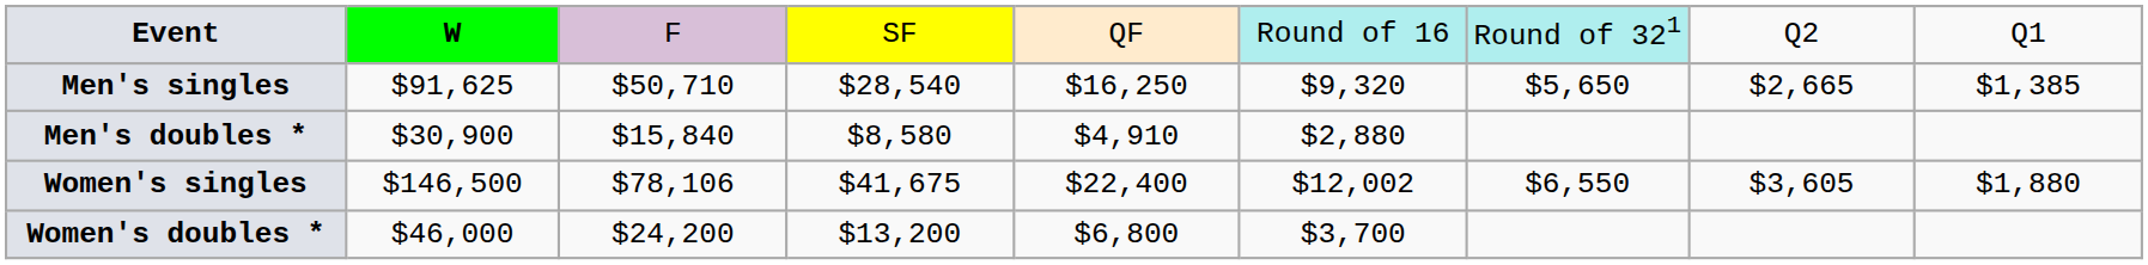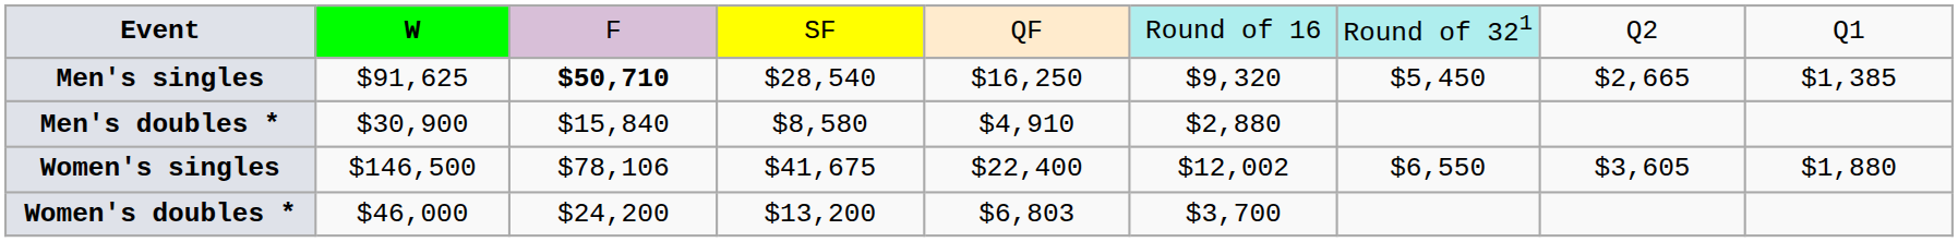 <table class=wikitable style=font-size:90%;text-align:center>
 <tr>
 <td style="width:130px; background:#dfe2e9;"><strong>Event</strong></td>
 <td style="width:80px; background:lime;"><strong>W</strong></td>
 <td style="width:85px; background:thistle;">F</td>
 <td style="width:85px; background:#ff0;">SF</td>
 <td style="width:85px; background:#ffebcd;">QF</td>
 <td style="width:85px; background:#afeeee;">Round of 16</td>
 <td style="background:#afeeee;">Round of 32<sup>1</sup></td>
 <td width=85>Q2</td>
 <td width=85>Q1</td>
 </tr>
 <tr>
 <td style="background:#dfe2e9;"><strong>Men's singles</strong></td>
 <td>$91,625</td>
-<td>$50,710</td>
+<td><strong>$50,710</strong></td>
 <td>$28,540</td>
 <td>$16,250</td>
 <td>$9,320</td>
-<td>$5,650</td>
+<td>$5,450</td>
 <td>$2,665</td>
 <td>$1,385</td>
 </tr>
 <tr>
 <td style="background:#dfe2e9;"><strong>Men's doubles *</strong></td>
 <td>$30,900</td>
 <td>$15,840</td>
 <td>$8,580</td>
 <td>$4,910</td>
 <td>$2,880</td>
 <td></td>
 <td></td>
 <td></td>
 </tr>
 <tr>
 <td style="background:#dfe2e9;"><strong>Women's singles</strong></td>
 <td>$146,500</td>
 <td>$78,106</td>
 <td>$41,675</td>
 <td>$22,400</td>
 <td>$12,002</td>
 <td>$6,550</td>
 <td>$3,605</td>
 <td>$1,880</td>
 </tr>
 <tr>
 <td style="background:#dfe2e9;"><strong>Women's doubles *</strong></td>
 <td>$46,000</td>
 <td>$24,200</td>
 <td>$13,200</td>
-<td>$6,800</td>
+<td>$6,803</td>
 <td>$3,700</td>
 <td></td>
 <td></td>
 <td></td>
 </tr>
 </table>
